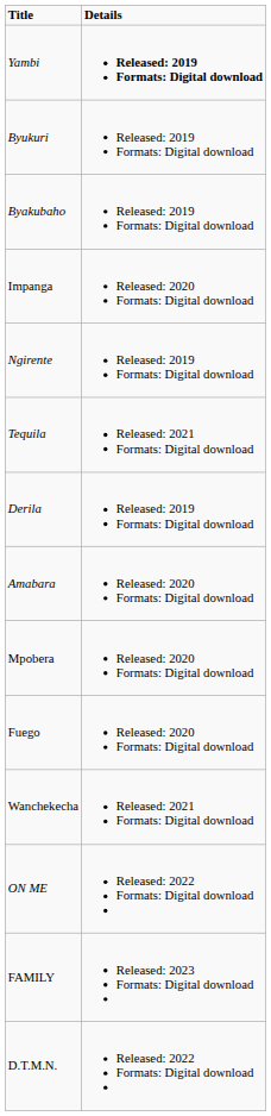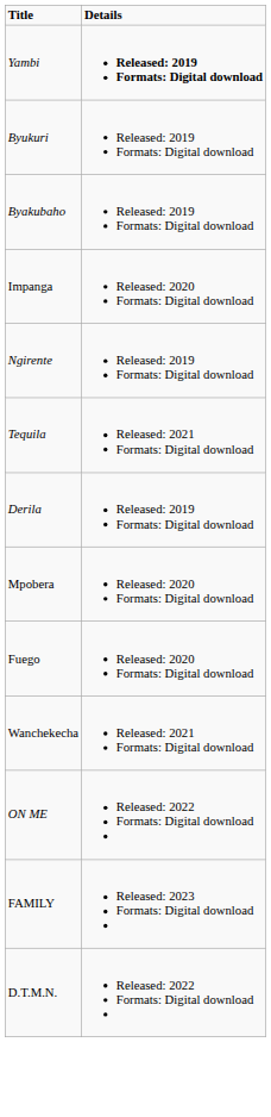 <table class="wikitable mw-collapsible">
 <tr>
 <td><strong>Title</strong></td>
 <td><strong>Details</strong></td>
 </tr>
 <tr>
 <td><em>Yambi</em></td>
 <td><strong><br><ul><li>Released: 2019</li><li>Formats: Digital download</li></ul></strong></td>
 </tr>
 <tr>
 <td><em>Byukuri</em></td>
 <td><br><ul><li>Released: 2019</li><li>Formats: Digital download</li></ul></td>
 </tr>
 <tr>
 <td><em>Byakubaho</em></td>
 <td><br><ul><li>Released: 2019</li><li>Formats: Digital download</li></ul></td>
 </tr>
 <tr>
 <td>Impanga</td>
 <td><br><ul><li>Released: 2020</li><li>Formats: Digital download</li></ul></td>
 </tr>
 <tr>
 <td><em>Ngirente</em></td>
 <td><br><ul><li>Released: 2019</li><li>Formats: Digital download</li></ul></td>
 </tr>
 <tr>
 <td><em>Tequila</em></td>
 <td><br><ul><li>Released: 2021</li><li>Formats: Digital download</li></ul></td>
 </tr>
 <tr>
 <td><em>Derila</em></td>
 <td><br><ul><li>Released: 2019</li><li>Formats: Digital download</li></ul></td>
 </tr>
 <tr>
-<td><em>Amabara</em></td>
-<td><br><ul><li>Released: 2020</li><li>Formats: Digital download</li></ul></td>
-</tr>
-<tr>
 <td>Mpobera</td>
 <td><br><ul><li>Released: 2020</li><li>Formats: Digital download</li></ul></td>
 </tr>
 <tr>
 <td>Fuego</td>
 <td><br><ul><li>Released: 2020</li><li>Formats: Digital download</li></ul></td>
 </tr>
 <tr>
 <td>Wanchekecha</td>
 <td><br><ul><li>Released: 2021</li><li>Formats: Digital download</li></ul></td>
 </tr>
 <tr>
 <td><em>ON ME</em></td>
 <td><br><ul><li>Released: 2022</li><li>Formats: Digital download</li><li></li></ul></td>
 </tr>
 <tr>
 <td>FAMILY</td>
 <td><br><ul><li>Released: 2023</li><li>Formats: Digital download</li><li></li></ul></td>
 </tr>
 <tr>
 <td>D.T.M.N.</td>
 <td><br><ul><li>Released: 2022</li><li>Formats: Digital download</li><li></li></ul></td>
 </tr>
 </table>
